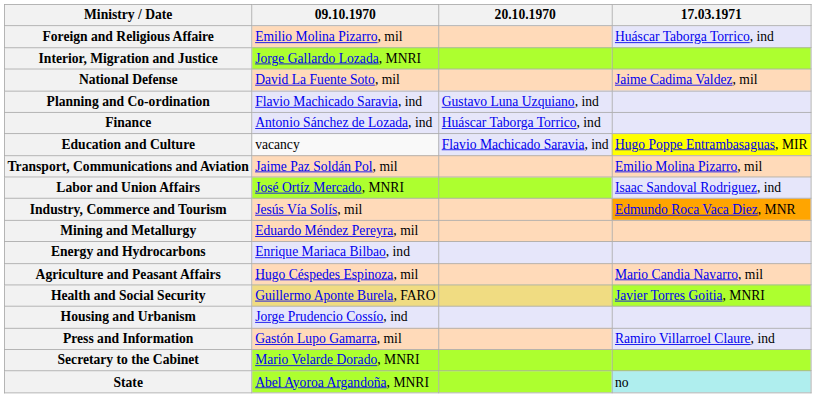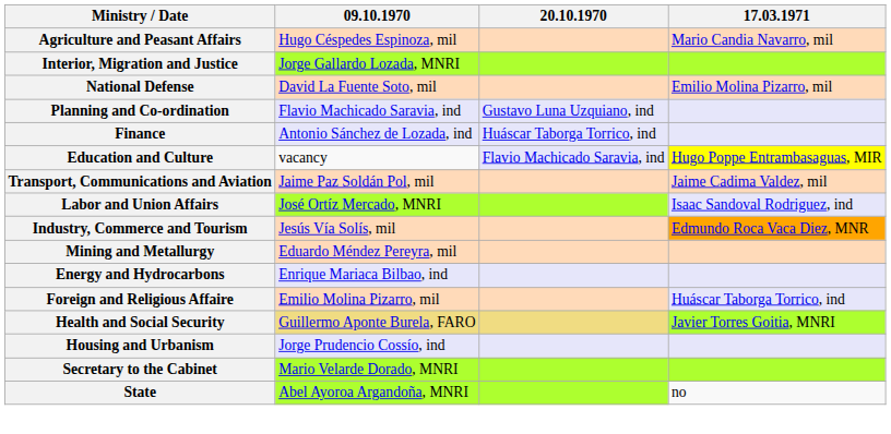 <table class="wikitable">
 <tr>
 <th>Ministry / Date</th>
 <th>09.10.1970</th>
 <th>20.10.1970</th>
 <th>17.03.1971</th>
 </tr>
 <tr>
-<th>Foreign and Religious Affaire</th>
-<td style="background-color: #FFDAB9;"><a href='#'>Emilio Molina Pizarro</a>, mil</td>
+<th>Agriculture and Peasant Affairs</th>
+<td style="background-color: #FFDAB9;"><a href='#'>Hugo Céspedes Espinoza</a>, mil</td>
 <td style="background-color: #FFDAB9;"></td>
-<td style="background-color: #E6E6FA;"><a href='#'>Huáscar Taborga Torrico</a>, ind</td>
+<td style="background-color: #FFDAB9;"><a href='#'>Mario Candia Navarro</a>, mil</td>
 </tr>
 <tr>
 <th>Interior, Migration and Justice</th>
 <td style="background-color: #ADFF2F;"><a href='#'>Jorge Gallardo Lozada</a>, MNRI</td>
 <td style="background-color: #ADFF2F;"></td>
 <td style="background-color: #ADFF2F;"></td>
 </tr>
 <tr>
 <th>National Defense</th>
 <td style="background-color: #FFDAB9;"><a href='#'>David La Fuente Soto</a>, mil</td>
 <td style="background-color: #FFDAB9;"></td>
-<td style="background-color: #FFDAB9;"><a href='#'>Jaime Cadima Valdez</a>, mil</td>
+<td style="background-color: #FFDAB9;"><a href='#'>Emilio Molina Pizarro</a>, mil</td>
 </tr>
 <tr>
 <th>Planning and Co-ordination</th>
 <td style="background-color: #E6E6FA;"><a href='#'>Flavio Machicado Saravia</a>, ind</td>
 <td style="background-color: #E6E6FA;"><a href='#'>Gustavo Luna Uzquiano</a>, ind</td>
 <td style="background-color: #E6E6FA;"></td>
 </tr>
 <tr>
 <th>Finance</th>
 <td style="background-color: #E6E6FA;"><a href='#'>Antonio Sánchez de Lozada</a>, ind</td>
 <td style="background-color: #E6E6FA;"><a href='#'>Huáscar Taborga Torrico</a>, ind</td>
 <td style="background-color: #E6E6FA;"></td>
 </tr>
 <tr>
 <th>Education and Culture</th>
 <td>vacancy</td>
 <td style="background-color: #E6E6FA;"><a href='#'>Flavio Machicado Saravia</a>, ind</td>
 <td style="background-color: #FFFF00;"><a href='#'>Hugo Poppe Entrambasaguas</a>, MIR</td>
 </tr>
 <tr>
 <th>Transport, Communications and Aviation</th>
 <td style="background-color: #FFDAB9;"><a href='#'>Jaime Paz Soldán Pol</a>, mil</td>
 <td style="background-color: #FFDAB9;"></td>
-<td style="background-color: #FFDAB9;"><a href='#'>Emilio Molina Pizarro</a>, mil</td>
+<td style="background-color: #FFDAB9;"><a href='#'>Jaime Cadima Valdez</a>, mil</td>
 </tr>
 <tr>
 <th>Labor and Union Affairs</th>
 <td style="background-color: #ADFF2F;"><a href='#'>José Ortíz Mercado</a>, MNRI</td>
 <td style="background-color: #ADFF2F;"></td>
 <td style="background-color: #E6E6FA;"><a href='#'>Isaac Sandoval Rodriguez</a>, ind</td>
 </tr>
 <tr>
 <th>Industry, Commerce and Tourism</th>
 <td style="background-color: #FFDAB9;"><a href='#'>Jesús Vía Solís</a>, mil</td>
 <td style="background-color: #FFDAB9;"></td>
 <td style="background-color: #FFA500;"><a href='#'>Edmundo Roca Vaca Diez</a>, MNR</td>
 </tr>
 <tr>
 <th>Mining and Metallurgy</th>
 <td style="background-color: #FFDAB9;"><a href='#'>Eduardo Méndez Pereyra</a>, mil</td>
 <td style="background-color: #FFDAB9;"></td>
 <td style="background-color: #FFDAB9;"></td>
 </tr>
 <tr>
 <th>Energy and Hydrocarbons</th>
 <td style="background-color: #E6E6FA;"><a href='#'>Enrique Mariaca Bilbao</a>, ind</td>
 <td style="background-color: #E6E6FA;"></td>
 <td style="background-color: #E6E6FA;"></td>
 </tr>
 <tr>
-<th>Agriculture and Peasant Affairs</th>
-<td style="background-color: #FFDAB9;"><a href='#'>Hugo Céspedes Espinoza</a>, mil</td>
+<th>Foreign and Religious Affaire</th>
+<td style="background-color: #FFDAB9;"><a href='#'>Emilio Molina Pizarro</a>, mil</td>
 <td style="background-color: #FFDAB9;"></td>
-<td style="background-color: #FFDAB9;"><a href='#'>Mario Candia Navarro</a>, mil</td>
+<td style="background-color: #E6E6FA;"><a href='#'>Huáscar Taborga Torrico</a>, ind</td>
 </tr>
 <tr>
 <th>Health and Social Security</th>
 <td style="background-color: #F0DC82;"><a href='#'>Guillermo Aponte Burela</a>, FARO</td>
 <td style="background-color: #F0DC82;"></td>
 <td style="background-color: #ADFF2F;"><a href='#'>Javier Torres Goitia</a>, MNRI</td>
 </tr>
 <tr>
 <th>Housing and Urbanism</th>
 <td style="background-color: #E6E6FA;"><a href='#'>Jorge Prudencio Cossío</a>, ind</td>
 <td style="background-color: #E6E6FA;"></td>
 <td style="background-color: #E6E6FA;"></td>
 </tr>
 <tr>
-<th>Press and Information</th>
-<td style="background-color: #FFDAB9;"><a href='#'>Gastón Lupo Gamarra</a>, mil</td>
-<td style="background-color: #FFDAB9;"></td>
-<td style="background-color: #E6E6FA;"><a href='#'>Ramiro Villarroel Claure</a>, ind</td>
-</tr>
-<tr>
 <th>Secretary to the Cabinet</th>
 <td style="background-color: #ADFF2F;"><a href='#'>Mario Velarde Dorado</a>, MNRI</td>
 <td style="background-color: #ADFF2F;"></td>
 <td style="background-color: #ADFF2F;"></td>
 </tr>
 <tr>
 <th>State</th>
 <td style="background-color: #ADFF2F;"><a href='#'>Abel Ayoroa Argandoña</a>, MNRI</td>
 <td style="background-color: #ADFF2F;"></td>
-<td style="background: paleturquoise;">no</td>
+<td>no</td>
 </tr>
 </table>
